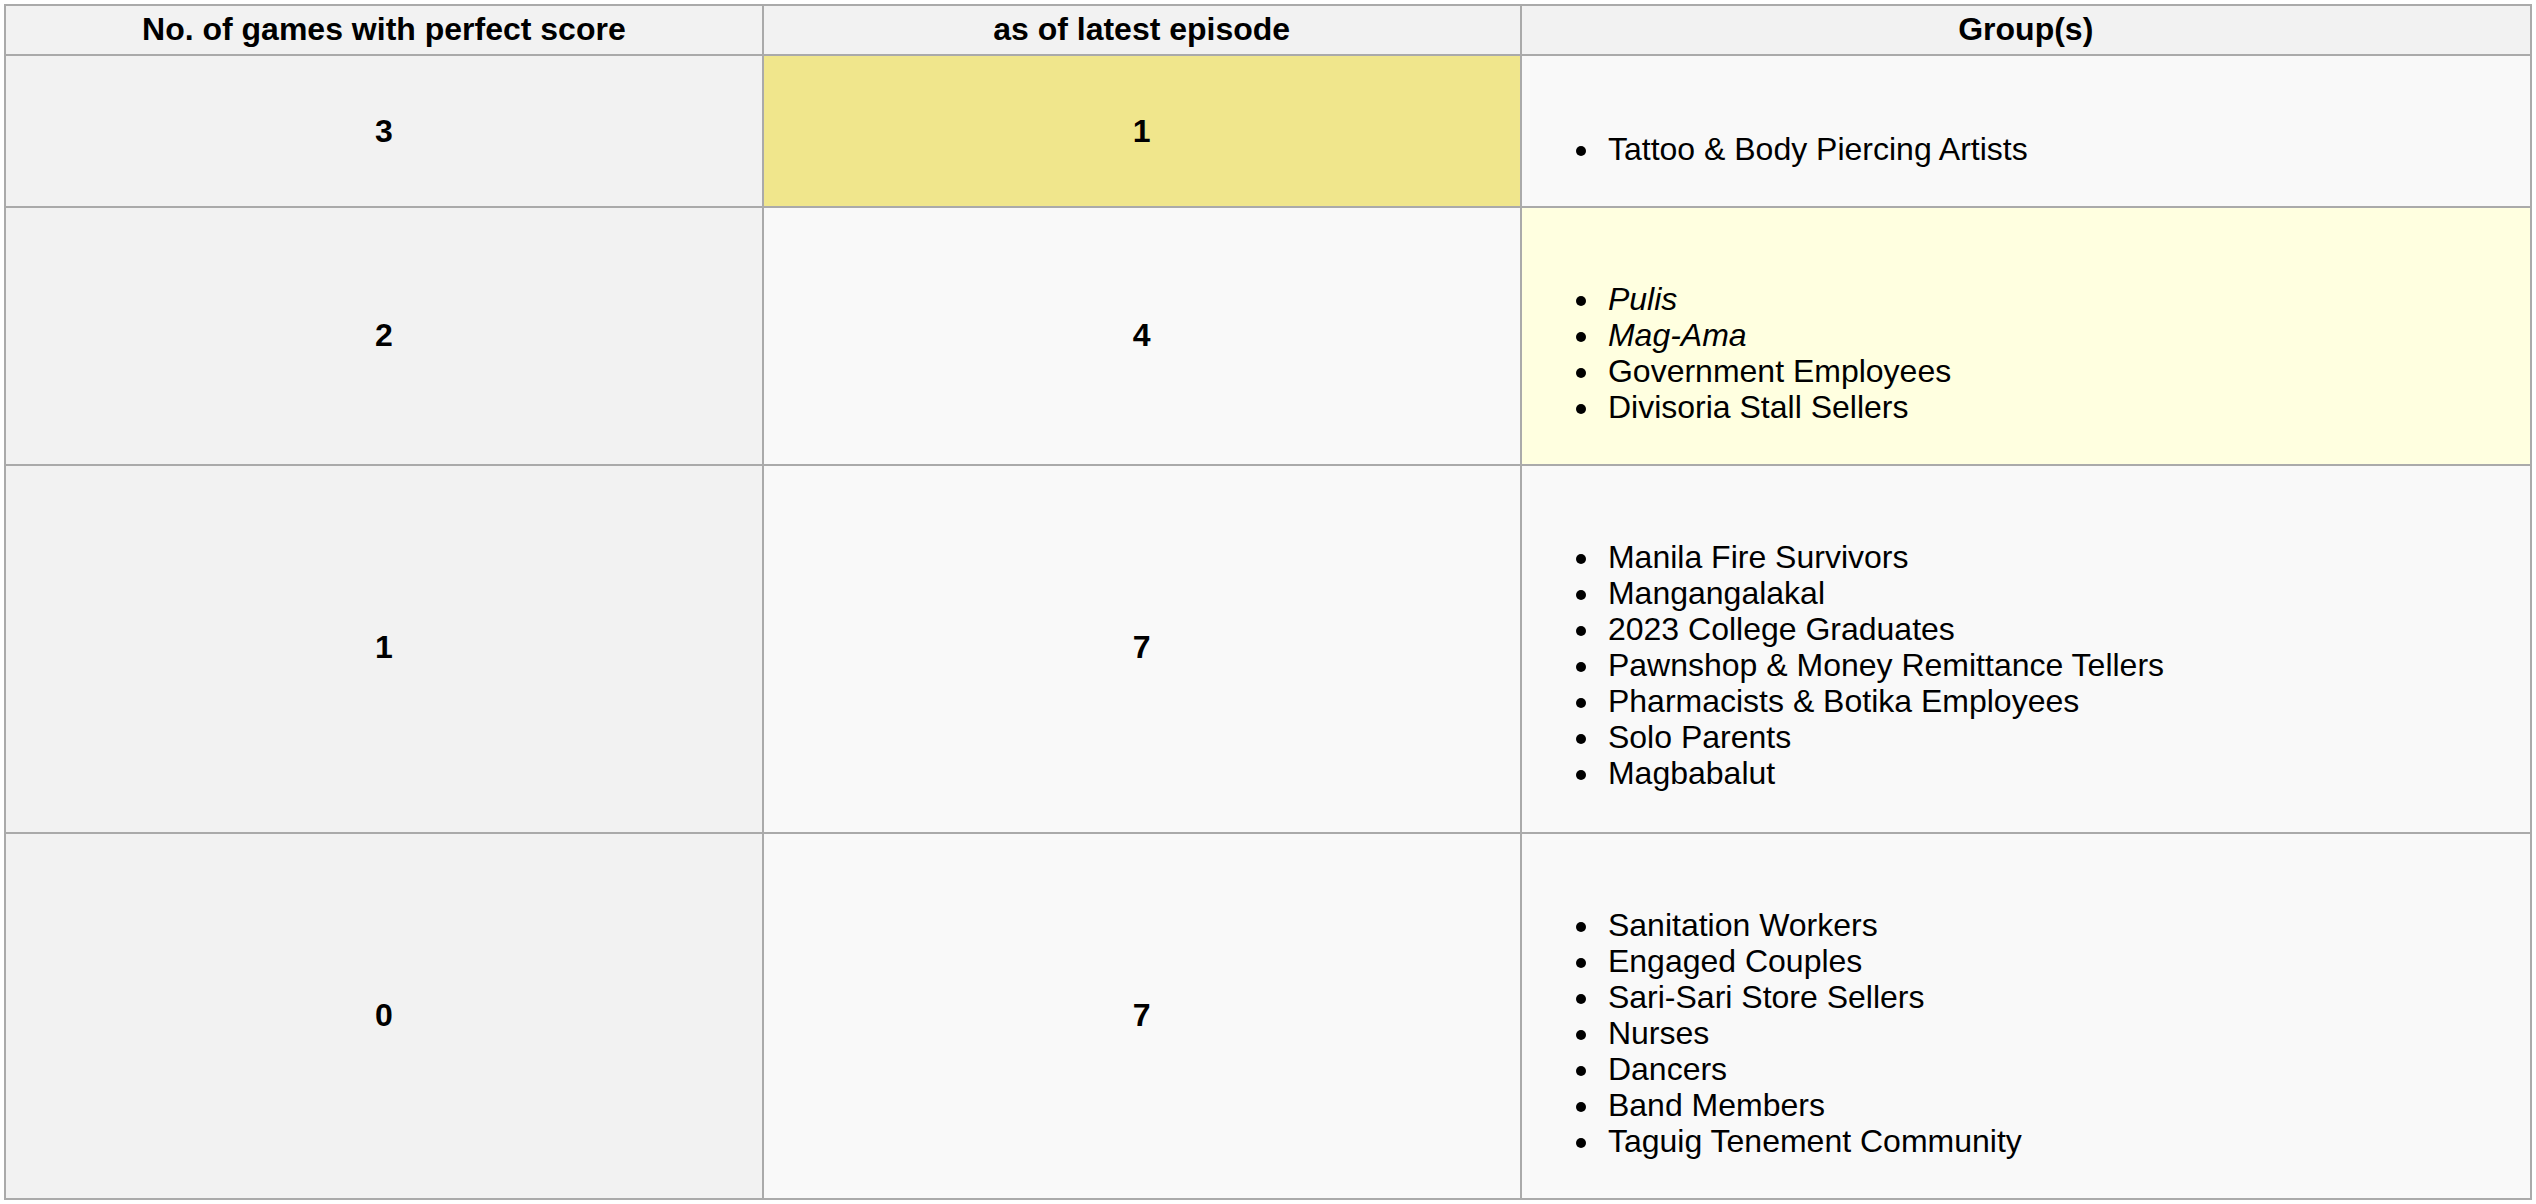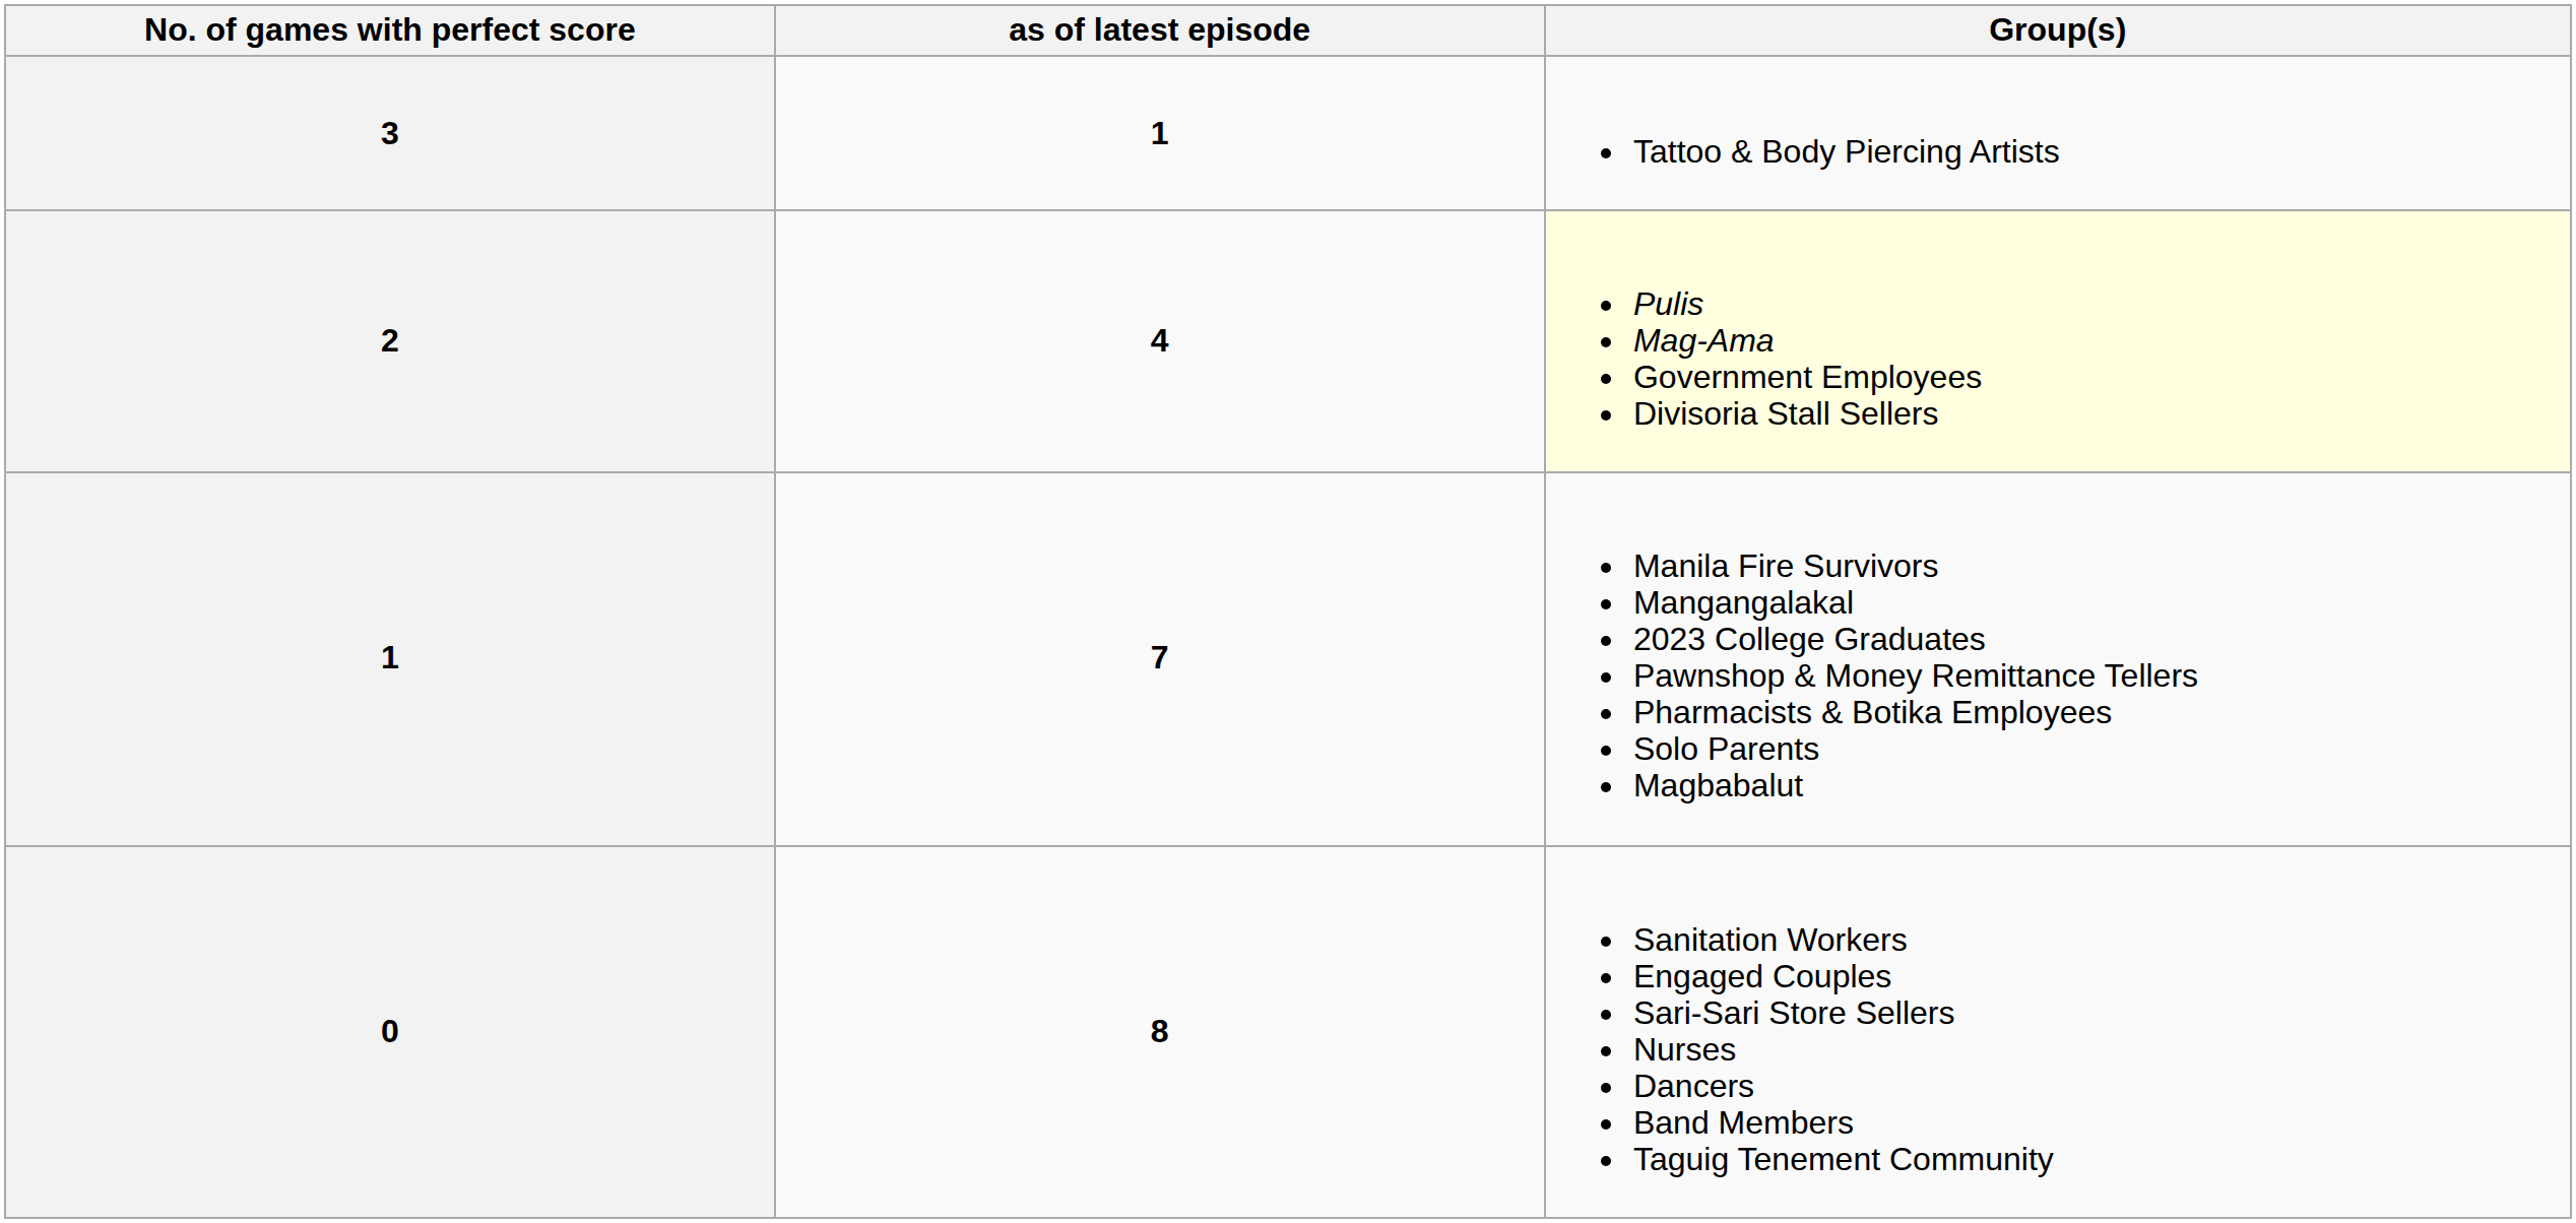 <table class="wikitable sortable" style="text-align:center; font-size:100%; line-height:18px;" width="100%">
 <tr>
 </tr>
 <tr>
 <th width="30%">No. of games with perfect score</th>
 <th width="30%"> as of latest episode</th>
 <th width="40%">Group(s)</th>
 </tr>
 <tr>
 <th>3</th>
-<td style="background: khaki;"><strong>1</strong></td>
+<td><strong>1</strong></td>
 <td align="justify"><br><ul><li>Tattoo & Body Piercing Artists</li></ul></td>
 </tr>
 <tr>
 <th>2</th>
 <td><strong>4</strong></td>
 <td align="justify" style="background: lightyellow;"><br><ul><li><em>Pulis</em></li><li><em>Mag-Ama</em></li><li>Government Employees</li><li>Divisoria Stall Sellers</li></ul></td>
 </tr>
 <tr>
 <th>1</th>
 <td><strong>7</strong></td>
 <td align="justify"><br><ul><li>Manila Fire Survivors</li><li>Mangangalakal</li><li>2023 College Graduates</li><li>Pawnshop & Money Remittance Tellers</li><li>Pharmacists & Botika Employees</li><li>Solo Parents</li><li>Magbabalut</li></ul></td>
 </tr>
 <tr>
 <th>0</th>
-<td><strong>7</strong></td>
+<td><strong>8</strong></td>
 <td align="justify"><br><ul><li>Sanitation Workers</li><li>Engaged Couples</li><li>Sari-Sari Store Sellers</li><li>Nurses</li><li>Dancers</li><li>Band Members</li><li>Taguig Tenement Community</li></ul></td>
 </tr>
 </table>
